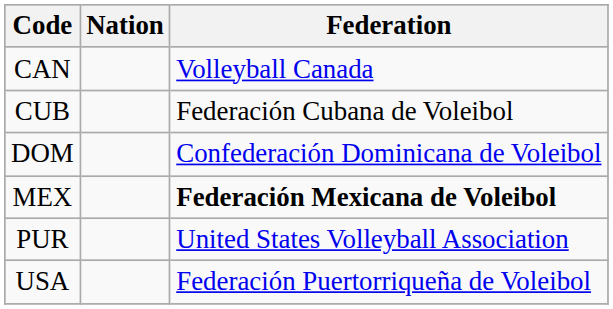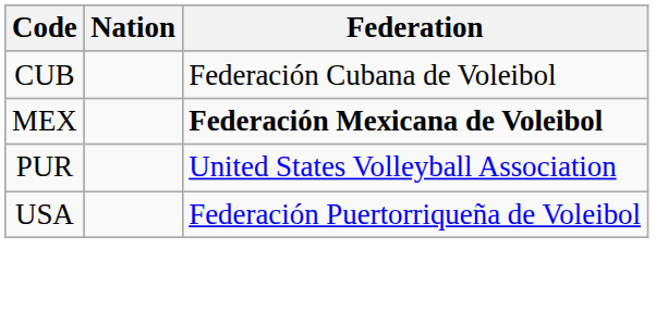 <table class="wikitable">
 <tr>
 <th>Code</th>
 <th>Nation</th>
 <th>Federation</th>
 </tr>
 <tr>
-<td style="text-align:center">CAN</td>
-<td></td>
-<td><a href='#'>Volleyball Canada</a></td>
-</tr>
-<tr>
 <td style="text-align:center">CUB</td>
 <td></td>
 <td>Federación Cubana de Voleibol</td>
-</tr>
-<tr>
-<td style="text-align:center">DOM</td>
-<td></td>
-<td><a href='#'>Confederación Dominicana de Voleibol</a></td>
 </tr>
 <tr>
 <td style="text-align:center">MEX</td>
 <td></td>
 <td><strong>Federación Mexicana de Voleibol</strong></td>
 </tr>
 <tr>
 <td style="text-align:center">PUR</td>
 <td></td>
 <td><a href='#'>United States Volleyball Association</a></td>
 </tr>
 <tr>
 <td style="text-align:center">USA</td>
 <td></td>
 <td><a href='#'>Federación Puertorriqueña de Voleibol</a></td>
 </tr>
 </table>
